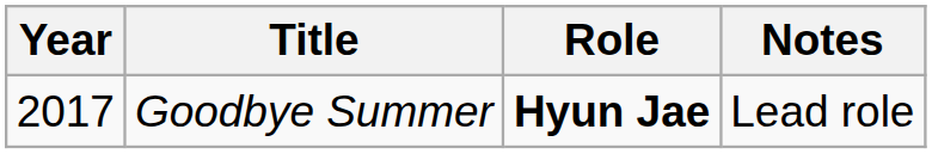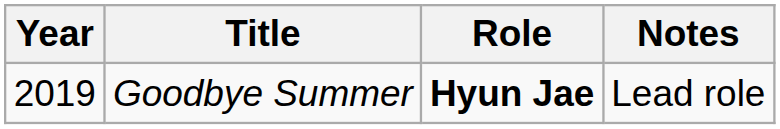 <table class="wikitable">
 <tr>
 <th>Year</th>
 <th>Title</th>
 <th>Role</th>
 <th>Notes</th>
 </tr>
 <tr>
-<td>2017</td>
+<td>2019</td>
 <td><em>Goodbye Summer</em></td>
 <td><strong>Hyun Jae</strong></td>
 <td>Lead role</td>
 </tr>
 </table>
